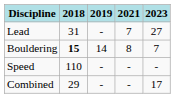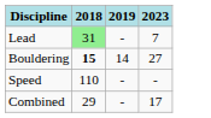 <table class="wikitable" style="text-align: center;">
 <tr>
 <th style="background: #b0e0e6;">Discipline</th>
 <th style="background: #b0e0e6;">2018</th>
 <th style="background: #b0e0e6;">2019</th>
-<th style="background: #b0e0e6;">2021</th>
 <th style="background: #b0e0e6;">2023</th>
 </tr>
 <tr>
 <td align="left">Lead</td>
-<td>31</td>
+<td style="background: lightgreen;">31</td>
 <td>-</td>
 <td>7</td>
-<td>27</td>
 </tr>
 <tr>
 <td align="left">Bouldering</td>
 <td><strong>15</strong></td>
 <td>14</td>
-<td>8</td>
-<td>7</td>
+<td>27</td>
 </tr>
 <tr>
 <td align="left">Speed</td>
 <td>110</td>
-<td>-</td>
 <td>-</td>
 <td>-</td>
 </tr>
 <tr>
 <td align="left">Combined</td>
 <td>29</td>
 <td>-</td>
-<td>-</td>
 <td>17</td>
 </tr>
 </table>
